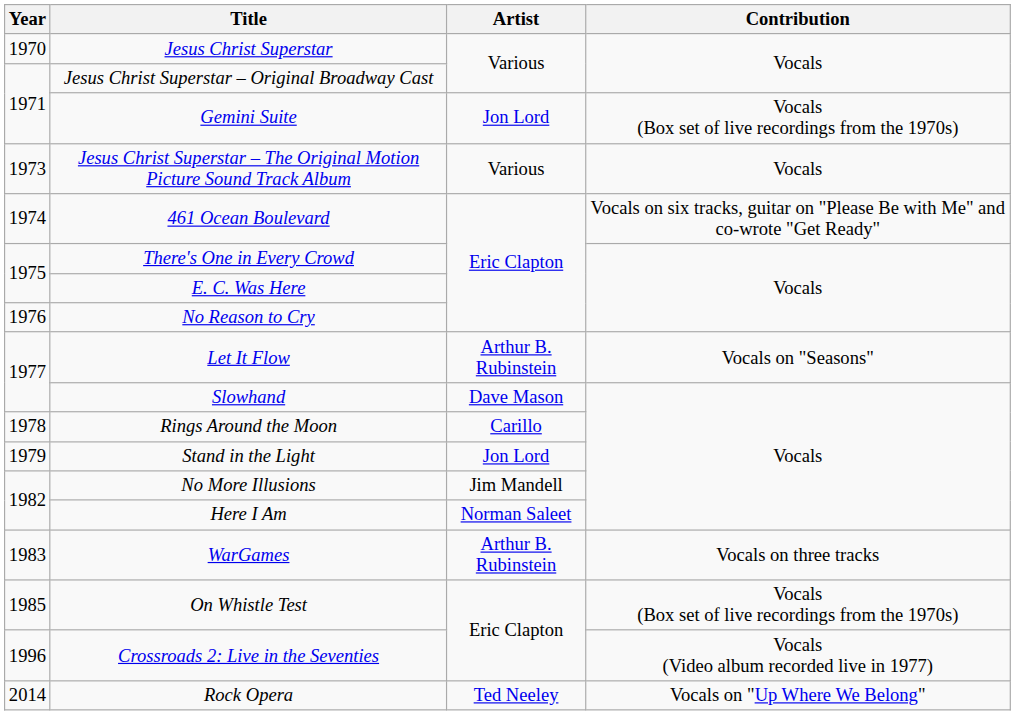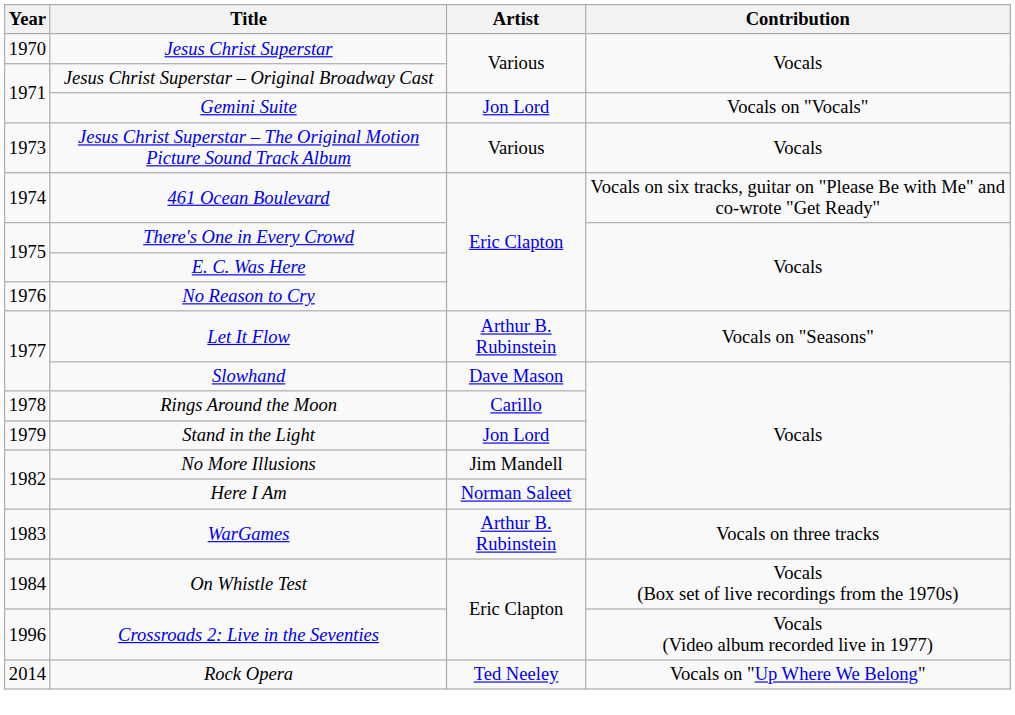 <table class="wikitable" style="text-align:center">
 <tr>
 <th>Year</th>
 <th>Title</th>
 <th>Artist</th>
 <th>Contribution</th>
 </tr>
 <tr>
 <td>1970</td>
 <td><em><a href='#'>Jesus Christ Superstar</a></em></td>
 <td rowspan="2">Various</td>
 <td rowspan="2">Vocals</td>
 </tr>
 <tr>
 <td rowspan="2">1971</td>
 <td><em>Jesus Christ Superstar – Original Broadway Cast</em></td>
 </tr>
 <tr>
 <td><em><a href='#'>Gemini Suite</a></em></td>
 <td><a href='#'>Jon Lord</a></td>
-<td>Vocals<br>(Box set of live recordings from the 1970s)</td>
+<td>Vocals on "Vocals"</td>
 </tr>
 <tr>
 <td>1973</td>
 <td><em><a href='#'>Jesus Christ Superstar – The Original Motion Picture Sound Track Album</a></em></td>
 <td>Various</td>
 <td>Vocals</td>
 </tr>
 <tr>
 <td>1974</td>
 <td><em><a href='#'>461 Ocean Boulevard</a></em></td>
 <td rowspan="4"><a href='#'>Eric Clapton</a></td>
 <td>Vocals on six tracks, guitar on "Please Be with Me" and co-wrote "Get Ready"</td>
 </tr>
 <tr>
 <td rowspan="2">1975</td>
 <td><em><a href='#'>There's One in Every Crowd</a></em></td>
 <td rowspan="3">Vocals</td>
 </tr>
 <tr>
 <td><em><a href='#'>E. C. Was Here</a></em></td>
 </tr>
 <tr>
 <td>1976</td>
 <td><em><a href='#'>No Reason to Cry</a></em></td>
 </tr>
 <tr>
 <td rowspan="2">1977</td>
 <td><em><a href='#'>Let It Flow</a></em></td>
 <td><a href='#'>Arthur B. Rubinstein</a></td>
 <td>Vocals on "Seasons"</td>
 </tr>
 <tr>
 <td><em><a href='#'>Slowhand</a></em></td>
 <td><a href='#'>Dave Mason</a></td>
 <td rowspan="5">Vocals</td>
 </tr>
 <tr>
 <td>1978</td>
 <td><em>Rings Around the Moon</em></td>
 <td><a href='#'>Carillo</a></td>
 </tr>
 <tr>
 <td>1979</td>
 <td><em>Stand in the Light</em></td>
 <td><a href='#'>Jon Lord</a></td>
 </tr>
 <tr>
 <td rowspan="2">1982</td>
 <td><em>No More Illusions</em></td>
 <td>Jim Mandell</td>
 </tr>
 <tr>
 <td><em>Here I Am</em></td>
 <td><a href='#'>Norman Saleet</a></td>
 </tr>
 <tr>
 <td>1983</td>
 <td><em><a href='#'>WarGames</a></em></td>
 <td><a href='#'>Arthur B. Rubinstein</a></td>
 <td>Vocals on three tracks</td>
 </tr>
 <tr>
-<td>1985</td>
+<td>1984</td>
 <td><em>On Whistle Test</em></td>
 <td rowspan="2">Eric Clapton</td>
 <td>Vocals<br>(Box set of live recordings from the 1970s)</td>
 </tr>
 <tr>
 <td>1996</td>
 <td><em><a href='#'>Crossroads 2: Live in the Seventies</a></em></td>
 <td>Vocals<br>(Video album recorded live in 1977)</td>
 </tr>
 <tr>
 <td>2014</td>
 <td><em>Rock Opera</em></td>
 <td><a href='#'>Ted Neeley</a></td>
 <td>Vocals on "<a href='#'>Up Where We Belong</a>"</td>
 </tr>
 </table>
